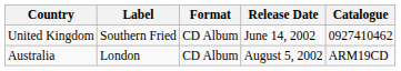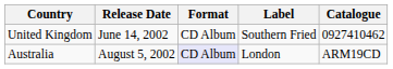 <table class="wikitable">
 <tr>
 <th>Country</th>
+<th>Release Date</th>
+<th>Format</th>
 <th>Label</th>
-<th>Format</th>
-<th>Release Date</th>
 <th>Catalogue</th>
 </tr>
 <tr>
 <td>United Kingdom</td>
+<td>June 14, 2002</td>
+<td>CD Album</td>
 <td>Southern Fried</td>
-<td>CD Album</td>
-<td>June 14, 2002</td>
 <td>0927410462</td>
 </tr>
 <tr>
 <td>Australia</td>
+<td>August 5, 2002</td>
+<td style="background: lavender;">CD Album</td>
 <td>London</td>
-<td>CD Album</td>
-<td>August 5, 2002</td>
 <td>ARM19CD</td>
 </tr>
 </table>
